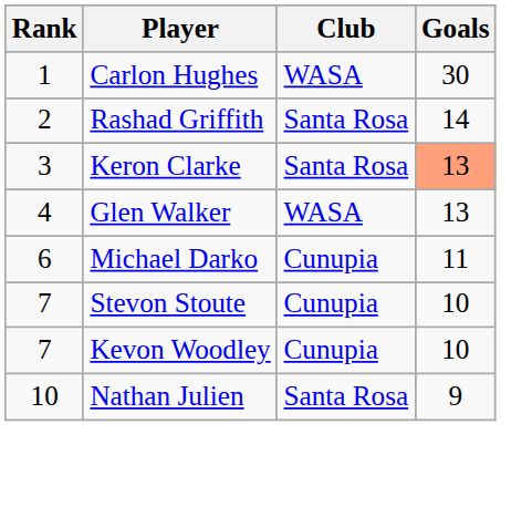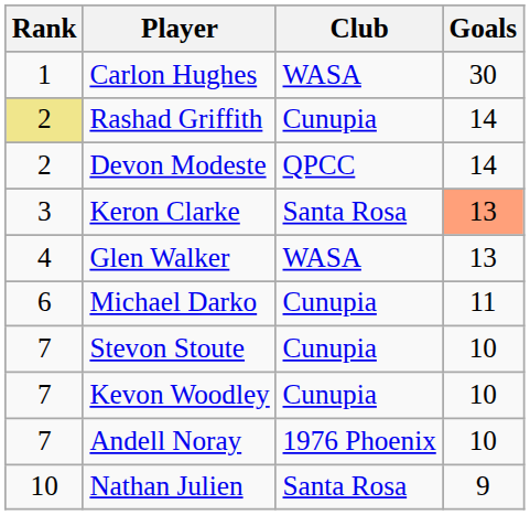 <table class="wikitable" style="font-size:90%;">
 <tr>
 <th>Rank</th>
 <th>Player</th>
 <th>Club</th>
 <th>Goals</th>
 </tr>
 <tr>
 <td align=center>1</td>
 <td><a href='#'>Carlon Hughes</a></td>
 <td><a href='#'>WASA</a></td>
 <td align=center>30</td>
 </tr>
 <tr>
+<td align=center style="background: khaki;">2</td>
+<td><a href='#'>Rashad Griffith</a></td>
+<td><a href='#'>Cunupia</a></td>
+<td align=center>14</td>
+</tr>
+<tr>
 <td align=center>2</td>
-<td><a href='#'>Rashad Griffith</a></td>
-<td><a href='#'>Santa Rosa</a></td>
+<td><a href='#'>Devon Modeste</a></td>
+<td><a href='#'>QPCC</a></td>
 <td align=center>14</td>
 </tr>
 <tr>
 <td align=center>3</td>
 <td><a href='#'>Keron Clarke</a></td>
 <td><a href='#'>Santa Rosa</a></td>
 <td align=center style="background: lightsalmon;">13</td>
 </tr>
 <tr>
 <td align=center>4</td>
 <td><a href='#'>Glen Walker</a></td>
 <td><a href='#'>WASA</a></td>
 <td align=center>13</td>
 </tr>
 <tr>
 <td align=center>6</td>
 <td><a href='#'>Michael Darko</a></td>
 <td><a href='#'>Cunupia</a></td>
 <td align=center>11</td>
 </tr>
 <tr>
 <td align=center>7</td>
 <td><a href='#'>Stevon Stoute</a></td>
 <td><a href='#'>Cunupia</a></td>
 <td align=center>10</td>
 </tr>
 <tr>
 <td align=center>7</td>
 <td><a href='#'>Kevon Woodley</a></td>
 <td><a href='#'>Cunupia</a></td>
 <td align=center>10</td>
 </tr>
 <tr>
+<td align=center>7</td>
+<td><a href='#'>Andell Noray</a></td>
+<td><a href='#'>1976 Phoenix</a></td>
+<td align=center>10</td>
+</tr>
+<tr>
 <td align=center>10</td>
 <td><a href='#'>Nathan Julien</a></td>
 <td><a href='#'>Santa Rosa</a></td>
 <td align=center>9</td>
 </tr>
 </table>
